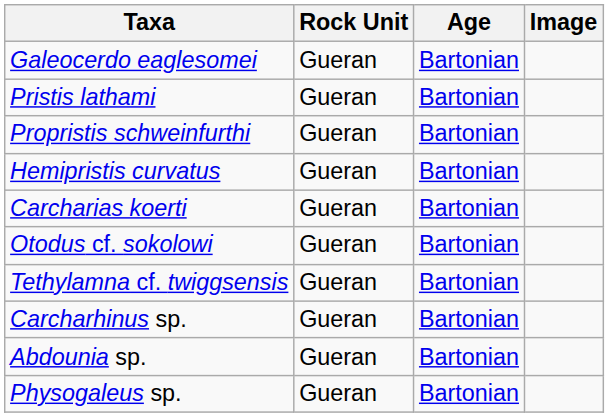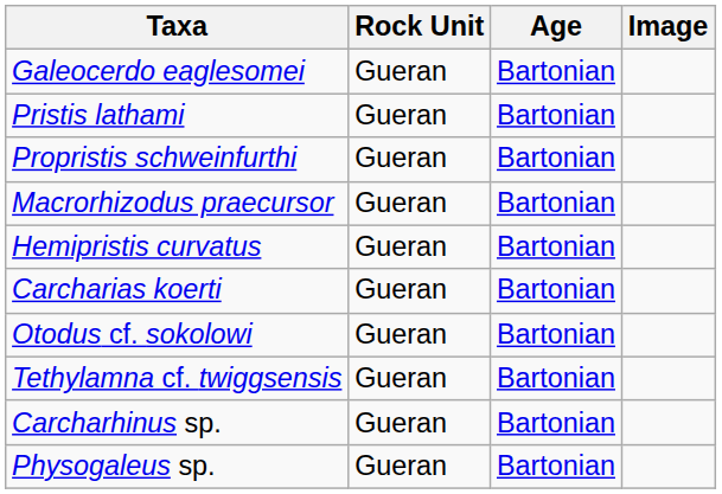 <table class="wikitable sortable">
 <tr>
 <th>Taxa</th>
 <th>Rock Unit</th>
 <th>Age</th>
 <th>Image</th>
 </tr>
 <tr>
 <td><em><a href='#'>Galeocerdo eaglesomei</a></em></td>
 <td>Gueran</td>
 <td><a href='#'>Bartonian</a></td>
 <td></td>
 </tr>
 <tr>
 <td><em><a href='#'>Pristis lathami</a></em></td>
 <td>Gueran</td>
 <td><a href='#'>Bartonian</a></td>
 <td></td>
 </tr>
 <tr>
 <td><em><a href='#'>Propristis schweinfurthi</a></em></td>
+<td>Gueran</td>
+<td><a href='#'>Bartonian</a></td>
+<td></td>
+</tr>
+<tr>
+<td><a href='#'><em>Macrorhizodus praecursor</em></a></td>
 <td>Gueran</td>
 <td><a href='#'>Bartonian</a></td>
 <td></td>
 </tr>
 <tr>
 <td><em><a href='#'>Hemipristis curvatus</a></em></td>
 <td>Gueran</td>
 <td><a href='#'>Bartonian</a></td>
 <td></td>
 </tr>
 <tr>
 <td><a href='#'><em>Carcharias koerti</em></a></td>
 <td>Gueran</td>
 <td><a href='#'>Bartonian</a></td>
 <td></td>
 </tr>
 <tr>
 <td><a href='#'><em>Otodus</em> cf. <em>sokolowi</em></a></td>
 <td>Gueran</td>
 <td><a href='#'>Bartonian</a></td>
 <td></td>
 </tr>
 <tr>
 <td><a href='#'><em>Tethylamna</em> cf. <em>twiggsensis</em></a></td>
 <td>Gueran</td>
 <td><a href='#'>Bartonian</a></td>
 <td></td>
 </tr>
 <tr>
 <td><em><a href='#'>Carcharhinus</a></em> sp.</td>
 <td>Gueran</td>
 <td><a href='#'>Bartonian</a></td>
 <td></td>
 </tr>
 <tr>
-<td><em><a href='#'>Abdounia</a></em> sp.</td>
-<td>Gueran</td>
-<td><a href='#'>Bartonian</a></td>
-<td></td>
-</tr>
-<tr>
 <td><em><a href='#'>Physogaleus</a></em> sp.</td>
 <td>Gueran</td>
 <td><a href='#'>Bartonian</a></td>
 <td></td>
 </tr>
 </table>
